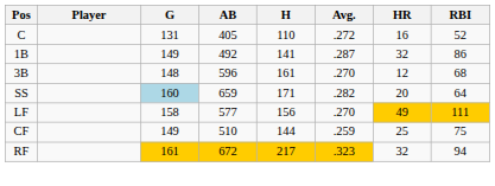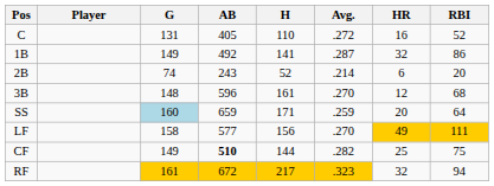 <table class="wikitable sortable">
 <tr>
 <th bgcolor="#DDDDFF" width="5%">Pos</th>
 <th bgcolor="#DDDDFF" width="16%">Player</th>
 <th bgcolor="#DDDDFF" width="9%">G</th>
 <th bgcolor="#DDDDFF" width="9%">AB</th>
 <th bgcolor="#DDDDFF" width="9%">H</th>
 <th bgcolor="#DDDDFF" width="9%">Avg.</th>
 <th bgcolor="#DDDDFF" width="9%">HR</th>
 <th bgcolor="#DDDDFF" width="9%">RBI</th>
 </tr>
 <tr align="center">
 <td>C</td>
 <td></td>
 <td>131</td>
 <td>405</td>
 <td>110</td>
 <td>.272</td>
 <td>16</td>
 <td>52</td>
 </tr>
 <tr align="center">
 <td>1B</td>
 <td></td>
 <td>149</td>
 <td>492</td>
 <td>141</td>
 <td>.287</td>
 <td>32</td>
 <td>86</td>
 </tr>
 <tr align="center">
+<td>2B</td>
+<td></td>
+<td>74</td>
+<td>243</td>
+<td>52</td>
+<td>.214</td>
+<td>6</td>
+<td>20</td>
+</tr>
+<tr align="center">
 <td>3B</td>
 <td></td>
 <td>148</td>
 <td>596</td>
 <td>161</td>
 <td>.270</td>
 <td>12</td>
 <td>68</td>
 </tr>
 <tr align="center">
 <td>SS</td>
 <td></td>
 <td style="background: lightblue;">160</td>
 <td>659</td>
 <td>171</td>
-<td>.282</td>
+<td>.259</td>
 <td>20</td>
 <td>64</td>
 </tr>
 <tr align="center">
 <td>LF</td>
 <td></td>
 <td>158</td>
 <td>577</td>
 <td>156</td>
 <td>.270</td>
 <td bgcolor="#FFCC00">49</td>
 <td bgcolor="#FFCC00">111</td>
 </tr>
 <tr align="center">
 <td>CF</td>
 <td></td>
 <td>149</td>
-<td>510</td>
+<td><strong>510</strong></td>
 <td>144</td>
-<td>.259</td>
+<td>.282</td>
 <td>25</td>
 <td>75</td>
 </tr>
 <tr align="center">
 <td>RF</td>
 <td></td>
 <td bgcolor="#FFCC00">161</td>
 <td bgcolor="#FFCC00">672</td>
 <td bgcolor="#FFCC00">217</td>
 <td bgcolor="#FFCC00">.323</td>
 <td>32</td>
 <td>94</td>
 </tr>
 </table>
